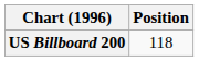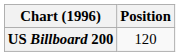 <table class="wikitable plainrowheaders" style="text-align:center">
 <tr>
 <th scope="col">Chart (1996)</th>
 <th scope="col">Position</th>
 </tr>
 <tr>
 <th scope="row">US <em>Billboard</em> 200</th>
-<td>118</td>
+<td>120</td>
 </tr>
 </table>
